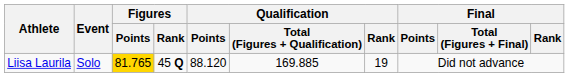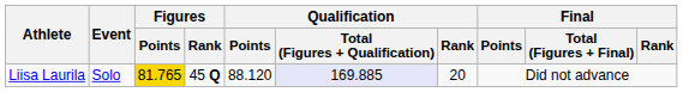 <table class="wikitable" style="font-size:90%">
 <tr>
 <th rowspan="2">Athlete</th>
 <th rowspan="2">Event</th>
 <th colspan=2>Figures</th>
 <th colspan=3>Qualification</th>
 <th colspan=3>Final</th>
 </tr>
 <tr style="font-size:95%">
 <th>Points</th>
 <th>Rank</th>
 <th>Points</th>
 <th>Total<br>(Figures + Qualification)</th>
 <th>Rank</th>
 <th>Points</th>
 <th>Total<br>(Figures + Final)</th>
 <th>Rank</th>
 </tr>
 <tr align=center>
 <td align=left><a href='#'>Liisa Laurila</a></td>
 <td align=left><a href='#'>Solo</a></td>
 <td style="background: gold;">81.765</td>
 <td>45 <strong>Q</strong></td>
 <td>88.120</td>
-<td>169.885</td>
-<td>19</td>
+<td style="background: lavender;">169.885</td>
+<td>20</td>
 <td colspan=3>Did not advance</td>
 </tr>
 </table>
